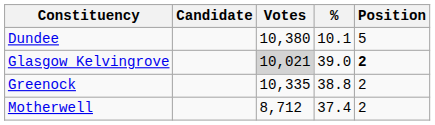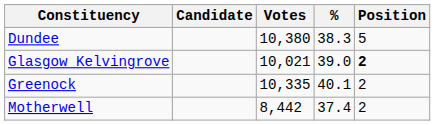 <table class="wikitable sortable">
 <tr>
 <th>Constituency</th>
 <th>Candidate</th>
 <th>Votes</th>
 <th>%</th>
 <th>Position</th>
 </tr>
 <tr>
 <td><a href='#'>Dundee</a></td>
 <td></td>
 <td>10,380</td>
-<td>10.1</td>
+<td>38.3</td>
 <td>5</td>
 </tr>
 <tr>
 <td><a href='#'>Glasgow Kelvingrove</a></td>
 <td></td>
-<td style="background: lightgrey;">10,021</td>
+<td>10,021</td>
 <td>39.0</td>
 <td><strong>2</strong></td>
 </tr>
 <tr>
 <td><a href='#'>Greenock</a></td>
 <td></td>
 <td>10,335</td>
-<td>38.8</td>
+<td>40.1</td>
 <td>2</td>
 </tr>
 <tr>
 <td><a href='#'>Motherwell</a></td>
 <td></td>
-<td>8,712</td>
+<td>8,442</td>
 <td>37.4</td>
 <td>2</td>
 </tr>
 </table>
